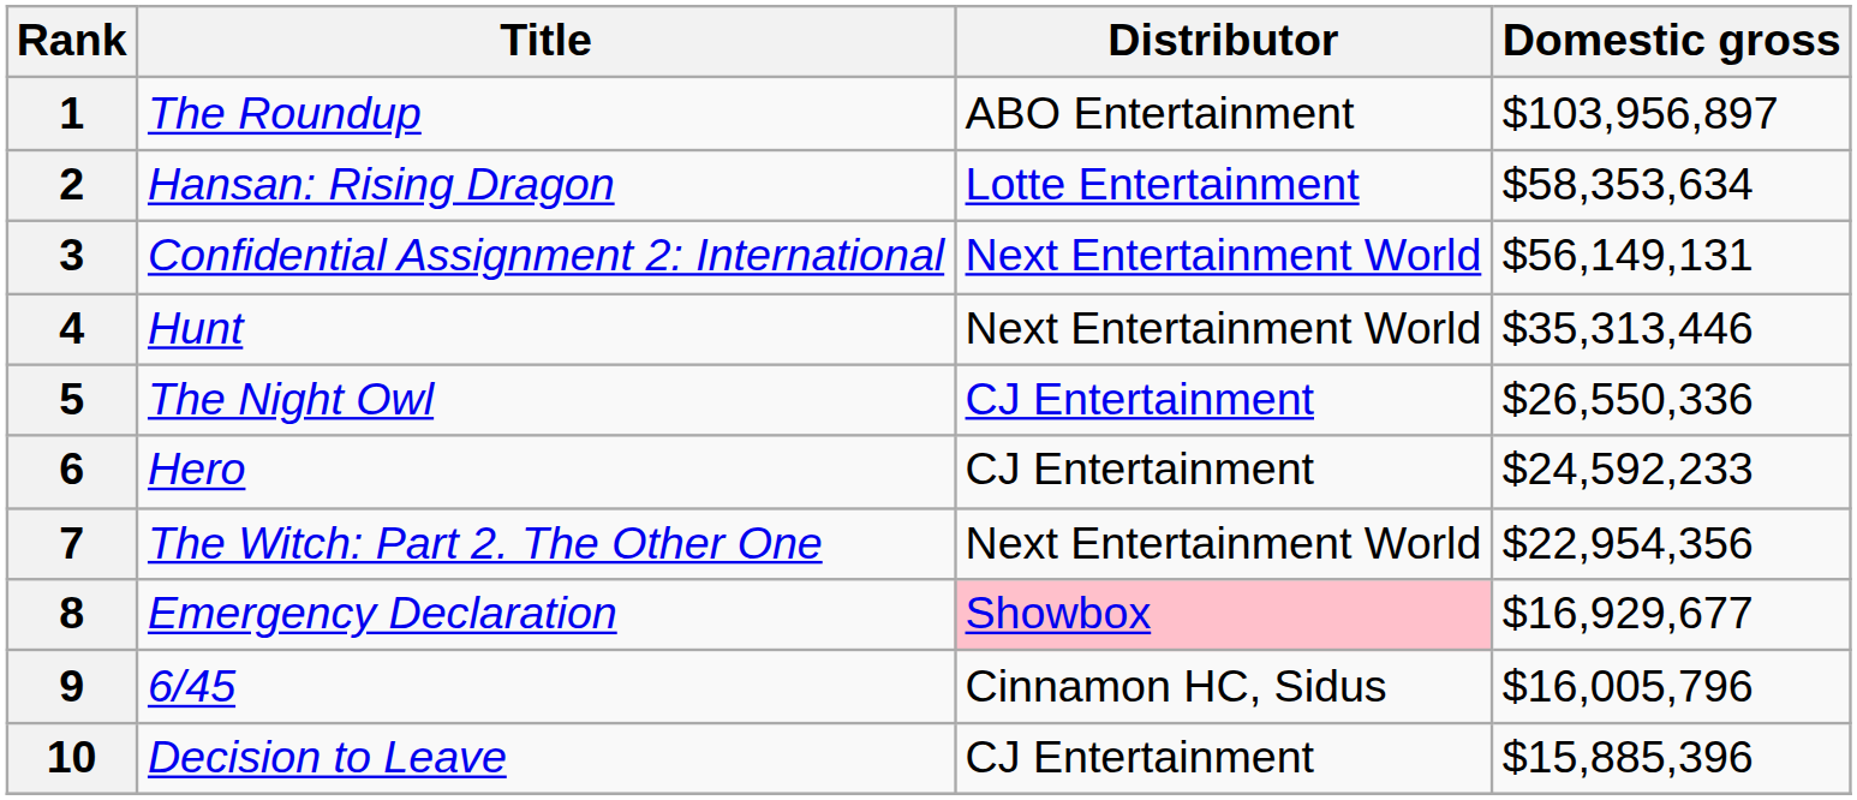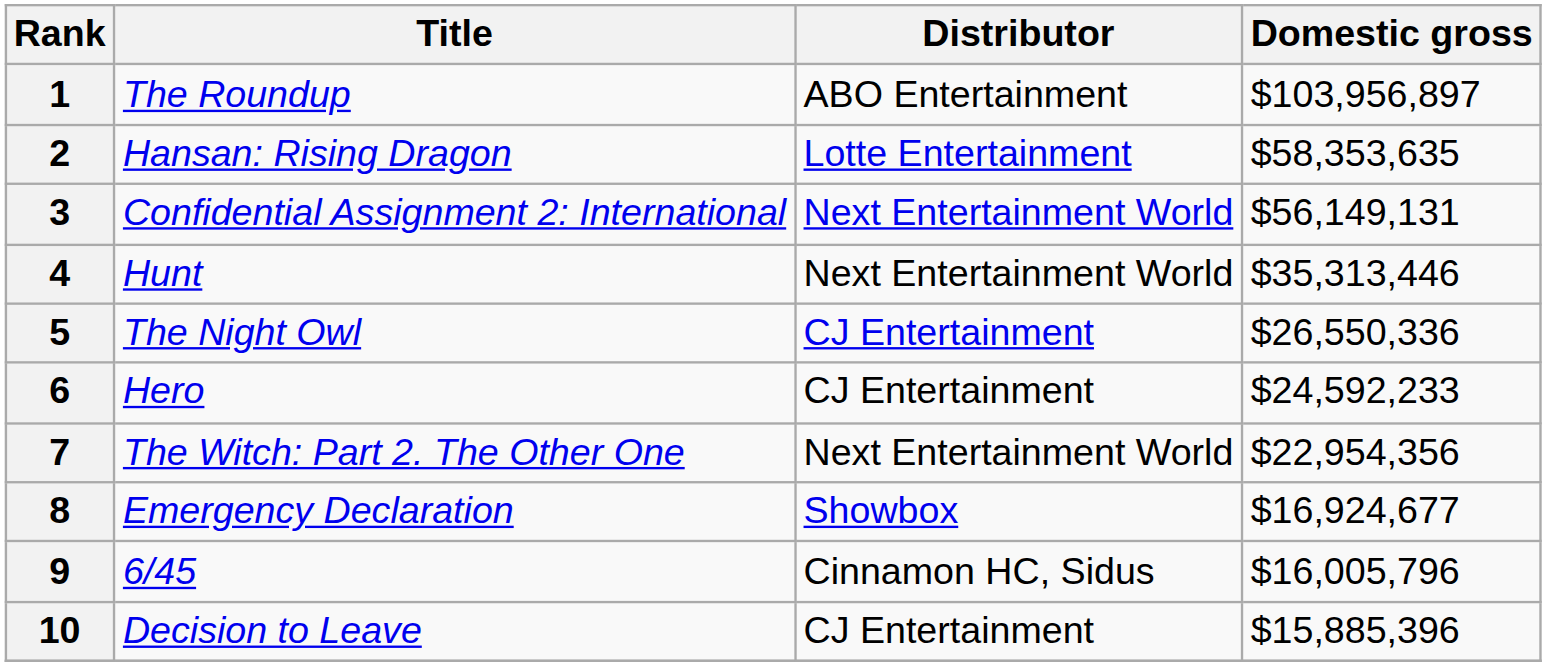 <table class="wikitable sortable" style="margin:auto; margin:auto;">
 <tr>
 <th>Rank</th>
 <th>Title</th>
 <th>Distributor</th>
 <th>Domestic gross</th>
 </tr>
 <tr>
 <th style="text-align:center;">1</th>
 <td><em><a href='#'>The Roundup</a></em></td>
 <td>ABO Entertainment</td>
 <td>$103,956,897</td>
 </tr>
 <tr>
 <th style="text-align:center;">2</th>
 <td><em><a href='#'>Hansan: Rising Dragon</a></em></td>
 <td><a href='#'>Lotte Entertainment</a></td>
-<td>$58,353,634</td>
+<td>$58,353,635</td>
 </tr>
 <tr>
 <th style="text-align:center;">3</th>
 <td><em><a href='#'>Confidential Assignment 2: International</a></em></td>
 <td><a href='#'>Next Entertainment World</a></td>
 <td>$56,149,131</td>
 </tr>
 <tr>
 <th style="text-align:center;">4</th>
 <td><em><a href='#'>Hunt</a></em></td>
 <td>Next Entertainment World</td>
 <td>$35,313,446</td>
 </tr>
 <tr>
 <th style="text-align:center;">5</th>
 <td><em><a href='#'>The Night Owl</a></em></td>
 <td><a href='#'>CJ Entertainment</a></td>
 <td>$26,550,336</td>
 </tr>
 <tr>
 <th style="text-align:center;">6</th>
 <td><em><a href='#'>Hero</a></em></td>
 <td>CJ Entertainment</td>
 <td>$24,592,233</td>
 </tr>
 <tr>
 <th style="text-align:center;">7</th>
 <td><em><a href='#'>The Witch: Part 2. The Other One</a></em></td>
 <td>Next Entertainment World</td>
 <td>$22,954,356</td>
 </tr>
 <tr>
 <th style="text-align:center;">8</th>
 <td><em><a href='#'>Emergency Declaration</a></em></td>
-<td style="background: pink;"><a href='#'>Showbox</a></td>
-<td>$16,929,677</td>
+<td><a href='#'>Showbox</a></td>
+<td>$16,924,677</td>
 </tr>
 <tr>
 <th style="text-align:center;">9</th>
 <td><em><a href='#'>6/45</a></em></td>
 <td>Cinnamon HC, Sidus</td>
 <td>$16,005,796</td>
 </tr>
 <tr>
 <th style="text-align:center;">10</th>
 <td><em><a href='#'>Decision to Leave</a></em></td>
 <td>CJ Entertainment</td>
 <td>$15,885,396</td>
 </tr>
 <tr>
 </tr>
 </table>
